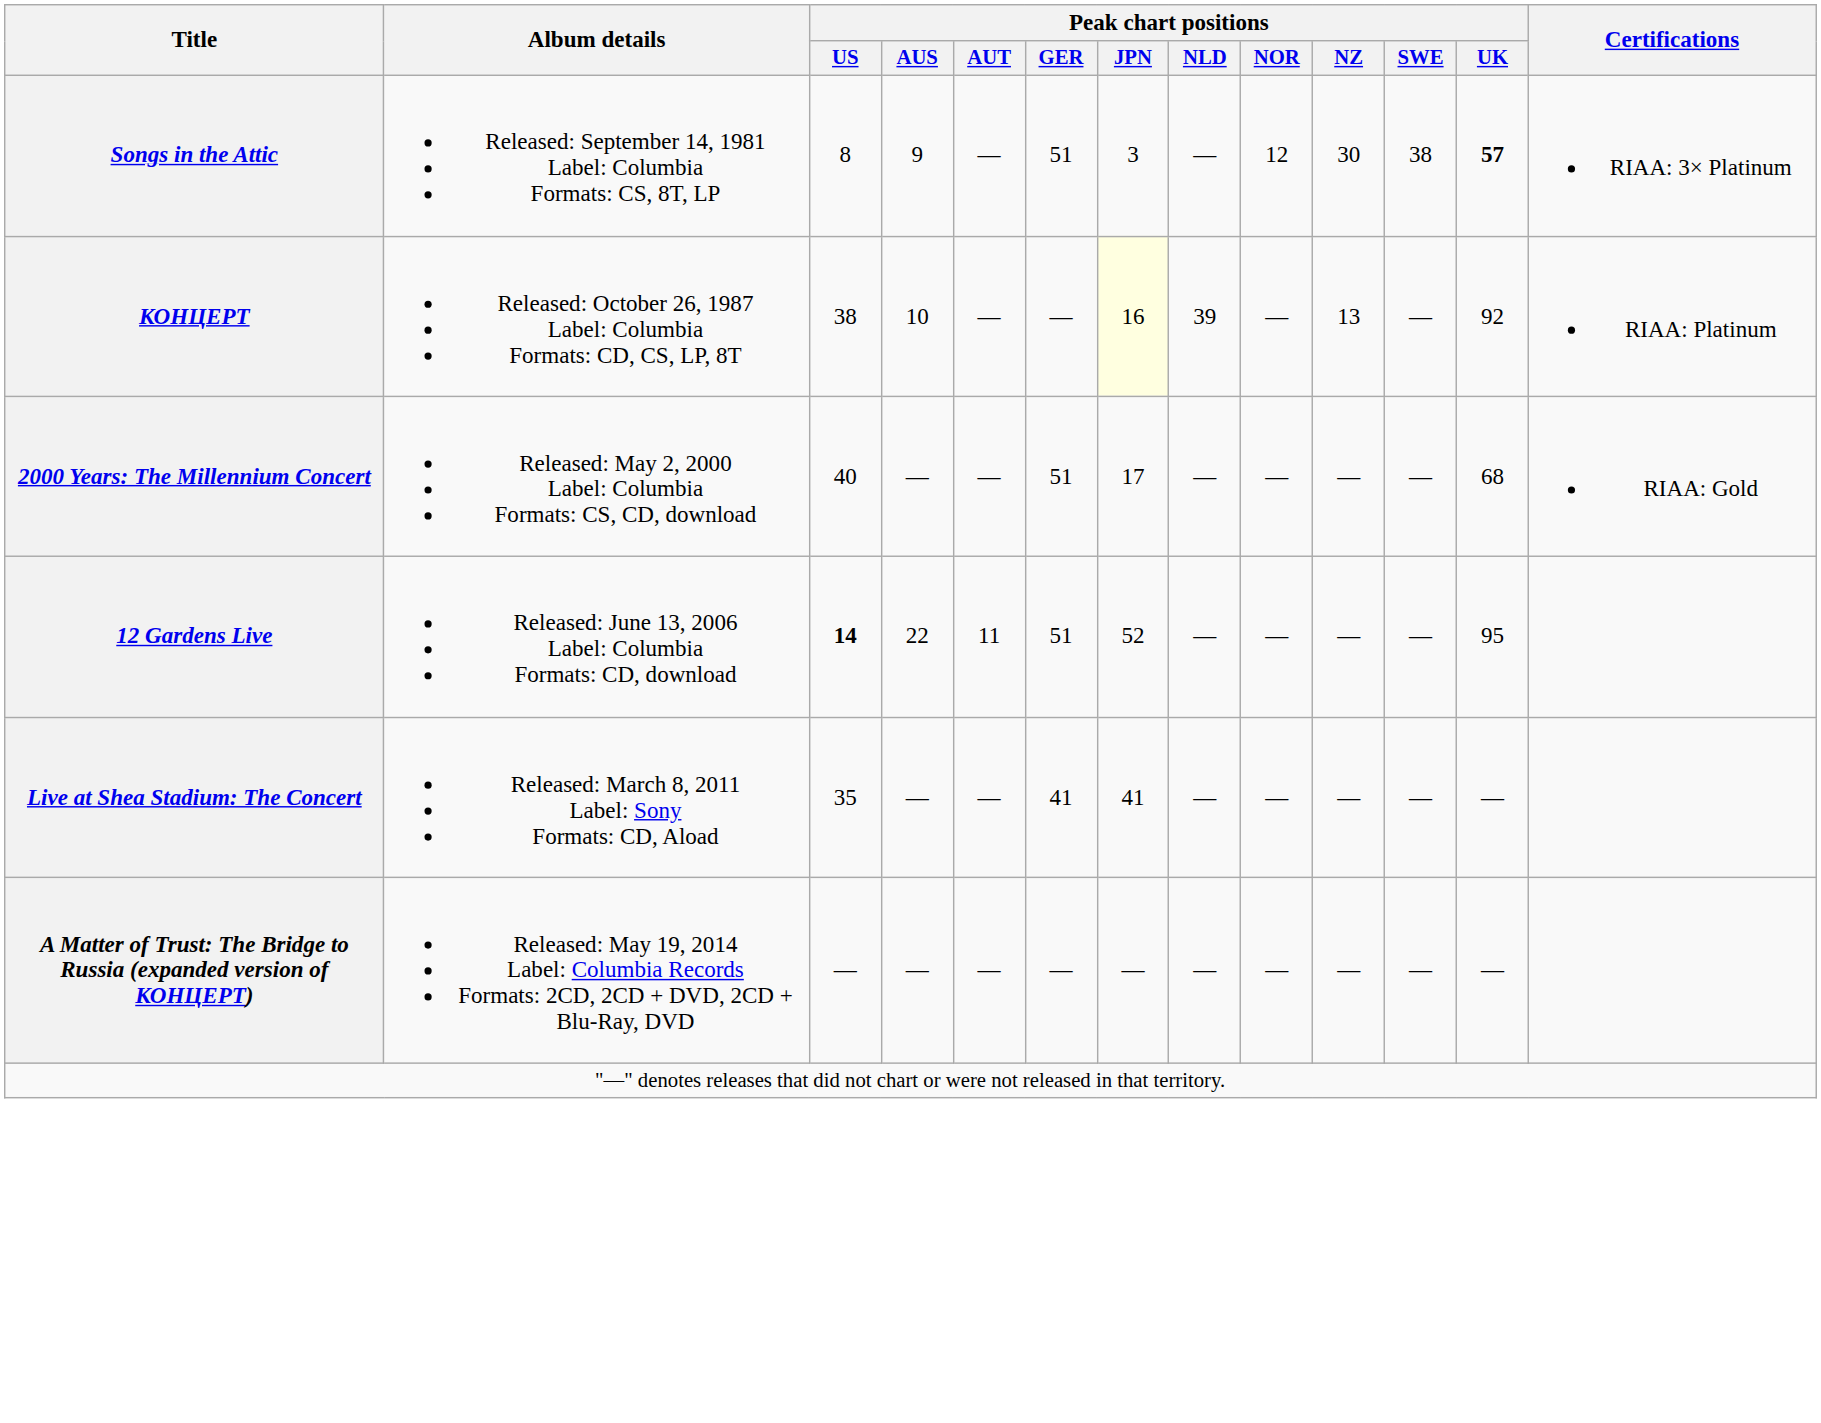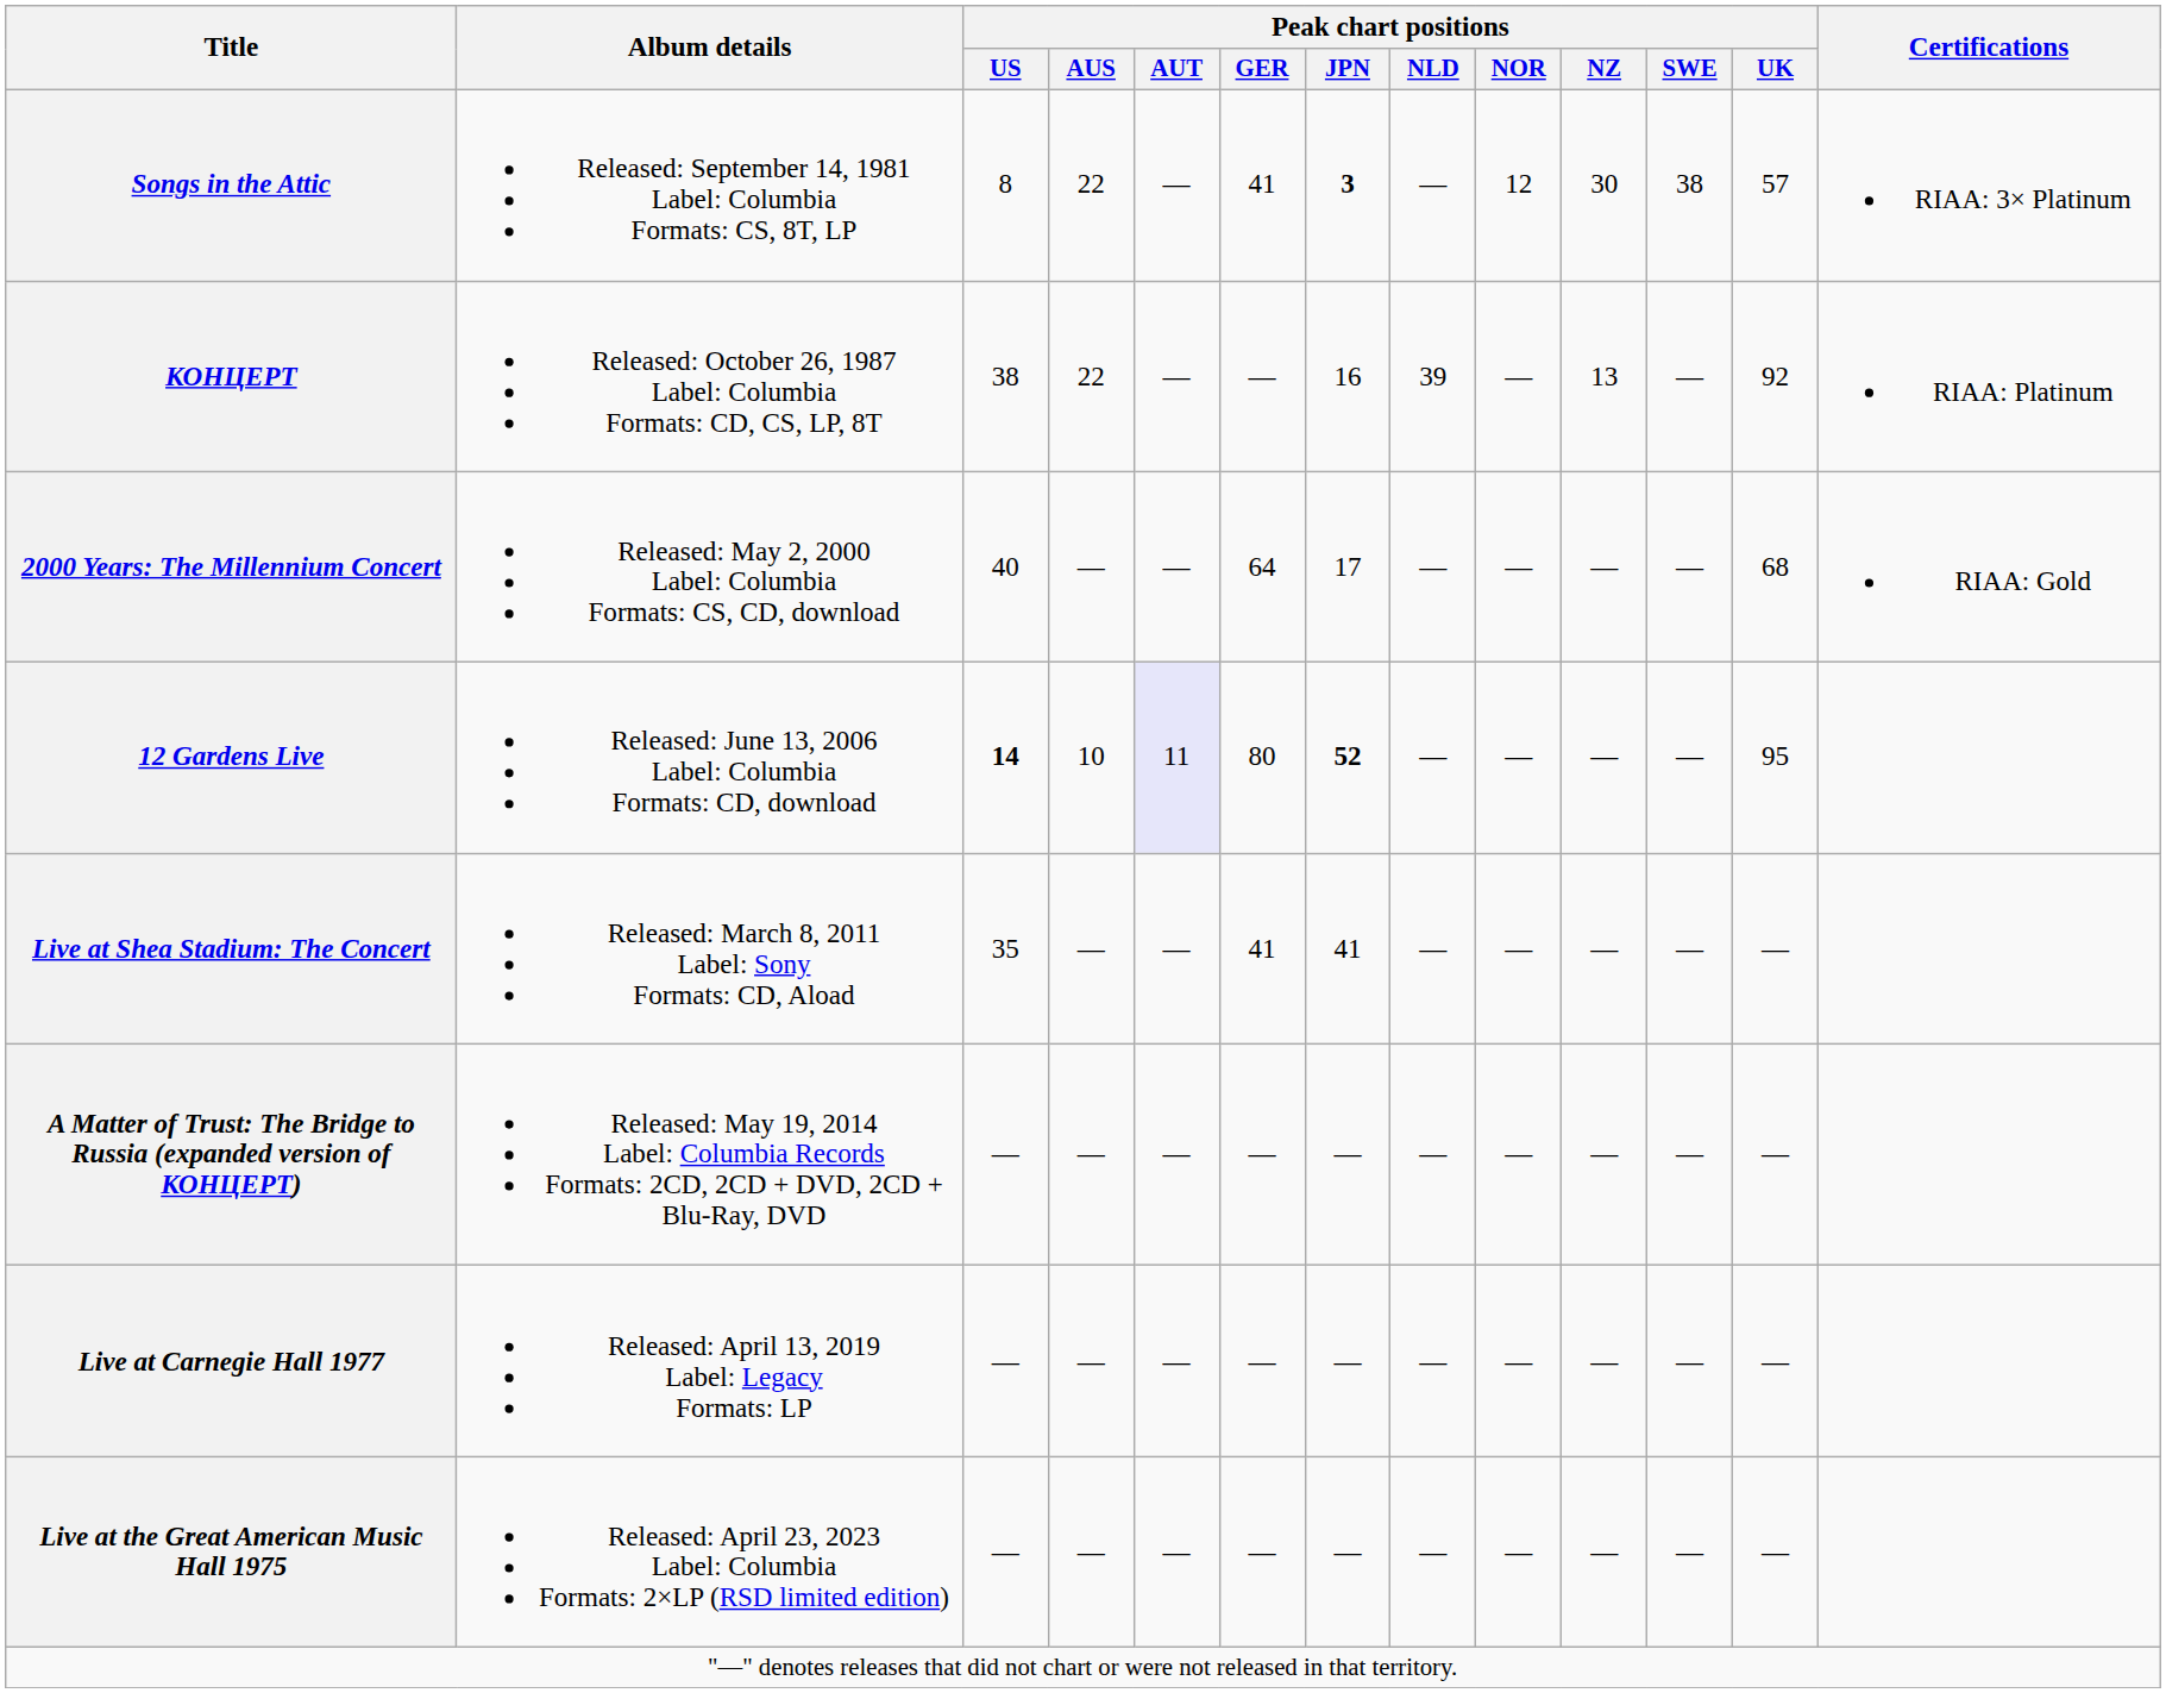 <table class="wikitable plainrowheaders" style="text-align:center;" border="1">
 <tr>
 <th scope="col" rowspan="2" style="width:16em;">Title</th>
 <th scope="col" rowspan="2" style="width:18em;">Album details</th>
 <th scope="col" colspan="10">Peak chart positions</th>
 <th scope="col" rowspan="2" style="width:12em;"><a href='#'>Certifications</a></th>
 </tr>
 <tr>
 <th scope="col" style="width:3em;font-size:90%;"><a href='#'>US</a><br></th>
 <th scope="col" style="width:3em;font-size:90%;"><a href='#'>AUS</a><br></th>
 <th scope="col" style="width:3em;font-size:90%;"><a href='#'>AUT</a><br></th>
 <th scope="col" style="width:3em;font-size:90%;"><a href='#'>GER</a><br></th>
 <th scope="col" style="width:3em;font-size:90%;"><a href='#'>JPN</a><br></th>
 <th scope="col" style="width:3em;font-size:90%;"><a href='#'>NLD</a><br></th>
 <th scope="col" style="width:3em;font-size:90%;"><a href='#'>NOR</a><br></th>
 <th scope="col" style="width:3em;font-size:90%;"><a href='#'>NZ</a><br></th>
 <th scope="col" style="width:3em;font-size:90%;"><a href='#'>SWE</a><br></th>
 <th scope="col" style="width:3em;font-size:90%;"><a href='#'>UK</a><br></th>
 </tr>
 <tr>
 <th scope="row"><em><a href='#'>Songs in the Attic</a></em></th>
 <td><br><ul><li>Released: September 14, 1981</li><li>Label: Columbia</li><li>Formats: CS, 8T, LP</li></ul></td>
 <td>8</td>
-<td>9</td>
+<td>22</td>
 <td>—</td>
-<td>51</td>
-<td>3</td>
+<td>41</td>
+<td><strong>3</strong></td>
 <td>—</td>
 <td>12</td>
 <td>30</td>
 <td>38</td>
-<td><strong>57</strong></td>
+<td>57</td>
 <td><br><ul><li>RIAA: 3× Platinum</li></ul></td>
 </tr>
 <tr>
 <th scope="row"><em><a href='#'>КОНЦЕРТ</a></em></th>
 <td><br><ul><li>Released: October 26, 1987</li><li>Label: Columbia</li><li>Formats: CD, CS, LP, 8T</li></ul></td>
 <td>38</td>
-<td>10</td>
+<td>22</td>
 <td>—</td>
 <td>—</td>
-<td style="background: lightyellow;">16</td>
+<td>16</td>
 <td>39</td>
 <td>—</td>
 <td>13</td>
 <td>—</td>
 <td>92</td>
 <td><br><ul><li>RIAA: Platinum</li></ul></td>
 </tr>
 <tr>
 <th scope="row"><em><a href='#'>2000 Years: The Millennium Concert</a></em></th>
 <td><br><ul><li>Released: May 2, 2000</li><li>Label: Columbia</li><li>Formats: CS, CD, download</li></ul></td>
 <td>40</td>
 <td>—</td>
 <td>—</td>
-<td>51</td>
+<td>64</td>
 <td>17</td>
 <td>—</td>
 <td>—</td>
 <td>—</td>
 <td>—</td>
 <td>68</td>
 <td><br><ul><li>RIAA: Gold</li></ul></td>
 </tr>
 <tr>
 <th scope="row"><em><a href='#'>12 Gardens Live</a></em></th>
 <td><br><ul><li>Released: June 13, 2006</li><li>Label: Columbia</li><li>Formats: CD, download</li></ul></td>
 <td><strong>14</strong></td>
-<td>22</td>
-<td>11</td>
-<td>51</td>
-<td>52</td>
+<td>10</td>
+<td style="background: lavender;">11</td>
+<td>80</td>
+<td><strong>52</strong></td>
 <td>—</td>
 <td>—</td>
 <td>—</td>
 <td>—</td>
 <td>95</td>
 <td></td>
 </tr>
 <tr>
 <th scope="row"><em><a href='#'>Live at Shea Stadium: The Concert</a></em></th>
 <td><br><ul><li>Released: March 8, 2011</li><li>Label: <a href='#'>Sony</a></li><li>Formats: CD, Aload</li></ul></td>
 <td>35</td>
 <td>—</td>
 <td>—</td>
 <td>41</td>
 <td>41</td>
 <td>—</td>
 <td>—</td>
 <td>—</td>
 <td>—</td>
 <td>—</td>
 <td></td>
 </tr>
 <tr>
 <th scope="row"><em>A Matter of Trust: The Bridge to Russia (expanded version of <a href='#'>КОНЦЕРТ</a>)</em></th>
 <td><br><ul><li>Released: May 19, 2014</li><li>Label: <a href='#'>Columbia Records</a></li><li>Formats: 2CD, 2CD + DVD, 2CD + Blu-Ray, DVD</li></ul></td>
 <td>—</td>
 <td>—</td>
 <td>—</td>
 <td>—</td>
 <td>—</td>
 <td>—</td>
 <td>—</td>
 <td>—</td>
 <td>—</td>
 <td>—</td>
 <td></td>
 </tr>
 <tr>
+<th scope="row"><em>Live at Carnegie Hall 1977</em></th>
+<td><br><ul><li>Released: April 13, 2019</li><li>Label: <a href='#'>Legacy</a></li><li>Formats: LP</li></ul></td>
+<td>—</td>
+<td>—</td>
+<td>—</td>
+<td>—</td>
+<td>—</td>
+<td>—</td>
+<td>—</td>
+<td>—</td>
+<td>—</td>
+<td>—</td>
+<td></td>
+</tr>
+<tr>
+<th scope="row"><em>Live at the Great American Music Hall 1975</em></th>
+<td><br><ul><li>Released: April 23, 2023</li><li>Label: Columbia</li><li>Formats: 2×LP (<a href='#'>RSD limited edition</a>)</li></ul></td>
+<td>—</td>
+<td>—</td>
+<td>—</td>
+<td>—</td>
+<td>—</td>
+<td>—</td>
+<td>—</td>
+<td>—</td>
+<td>—</td>
+<td>—</td>
+<td></td>
+</tr>
+<tr>
 <td colspan="13" style="font-size:90%">"—" denotes releases that did not chart or were not released in that territory.</td>
 </tr>
 </table>
